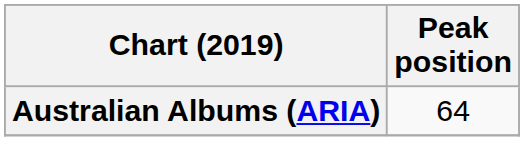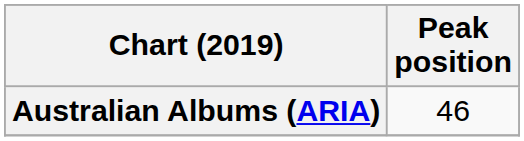 <table class="wikitable sortable plainrowheaders" style="text-align:center">
 <tr>
 <th scope="col">Chart (2019)</th>
 <th scope="col">Peak<br>position</th>
 </tr>
 <tr>
 <th scope="row">Australian Albums (<a href='#'>ARIA</a>)</th>
-<td>64</td>
+<td>46</td>
 </tr>
 <tr>
 </tr>
 <tr>
 </tr>
 <tr>
 </tr>
 <tr>
 </tr>
 <tr>
 </tr>
 <tr>
 </tr>
 <tr>
 </tr>
 <tr>
 </tr>
 <tr>
 </tr>
 <tr>
 </tr>
 <tr>
 </tr>
 </table>
